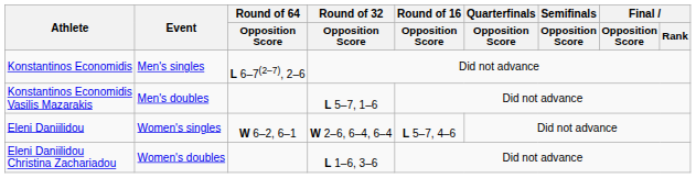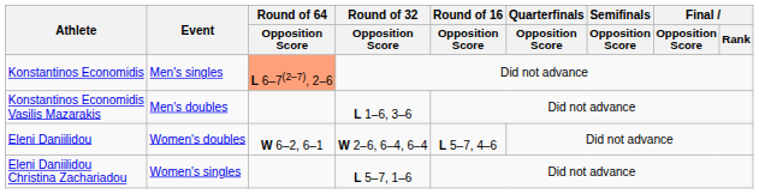 <table class=wikitable style="font-size:90%">
 <tr>
 <th rowspan="2">Athlete</th>
 <th rowspan="2">Event</th>
 <th>Round of 64</th>
 <th>Round of 32</th>
 <th>Round of 16</th>
 <th>Quarterfinals</th>
 <th>Semifinals</th>
 <th colspan=2>Final / </th>
 </tr>
 <tr style="font-size:95%">
 <th>Opposition<br>Score</th>
 <th>Opposition<br>Score</th>
 <th>Opposition<br>Score</th>
 <th>Opposition<br>Score</th>
 <th>Opposition<br>Score</th>
 <th>Opposition<br>Score</th>
 <th>Rank</th>
 </tr>
 <tr align=center>
 <td align=left><a href='#'>Konstantinos Economidis</a></td>
 <td align=left><a href='#'>Men's singles</a></td>
-<td><br><strong>L</strong> 6–7<sup>(2–7)</sup>, 2–6</td>
+<td style="background: lightsalmon;"><br><strong>L</strong> 6–7<sup>(2–7)</sup>, 2–6</td>
 <td colspan=6>Did not advance</td>
 </tr>
 <tr align=center>
 <td align=left><a href='#'>Konstantinos Economidis</a><br><a href='#'>Vasilis Mazarakis</a></td>
 <td align=left><a href='#'>Men's doubles</a></td>
 <td></td>
-<td><br><strong>L</strong> 5–7, 1–6</td>
+<td><br><strong>L</strong> 1–6, 3–6</td>
 <td colspan=5>Did not advance</td>
 </tr>
 <tr align=center>
 <td align=left><a href='#'>Eleni Daniilidou</a></td>
-<td align=left><a href='#'>Women's singles</a></td>
+<td align=left><a href='#'>Women's doubles</a></td>
 <td><br><strong>W</strong> 6–2, 6–1</td>
 <td><br><strong>W</strong> 2–6, 6–4, 6–4</td>
 <td><br><strong>L</strong> 5–7, 4–6</td>
 <td colspan=4>Did not advance</td>
 </tr>
 <tr align=center>
 <td align=left><a href='#'>Eleni Daniilidou</a><br><a href='#'>Christina Zachariadou</a></td>
-<td align=left><a href='#'>Women's doubles</a></td>
+<td align=left><a href='#'>Women's singles</a></td>
 <td></td>
-<td><br><strong>L</strong> 1–6, 3–6</td>
+<td><br><strong>L</strong> 5–7, 1–6</td>
 <td colspan=5>Did not advance</td>
 </tr>
 </table>
